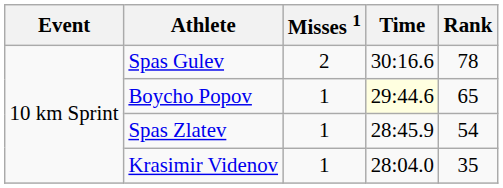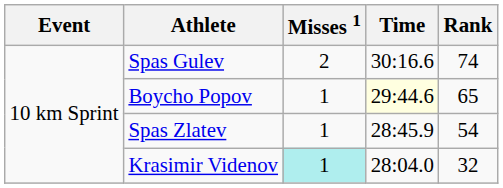 <table class="wikitable" style="font-size:90%">
 <tr>
 <th>Event</th>
 <th>Athlete</th>
 <th>Misses <sup>1</sup></th>
 <th>Time</th>
 <th>Rank</th>
 </tr>
 <tr>
 <td rowspan="4">10 km Sprint</td>
 <td><a href='#'>Spas Gulev</a></td>
 <td align="center">2</td>
 <td align="center">30:16.6</td>
-<td align="center">78</td>
+<td align="center">74</td>
 </tr>
 <tr>
 <td><a href='#'>Boycho Popov</a></td>
 <td align="center">1</td>
 <td align="center" style="background: lightyellow;">29:44.6</td>
 <td align="center">65</td>
 </tr>
 <tr>
 <td><a href='#'>Spas Zlatev</a></td>
 <td align="center">1</td>
 <td align="center">28:45.9</td>
 <td align="center">54</td>
 </tr>
 <tr>
 <td><a href='#'>Krasimir Videnov</a></td>
-<td align="center">1</td>
+<td align="center" style="background: paleturquoise;">1</td>
 <td align="center">28:04.0</td>
-<td align="center">35</td>
+<td align="center">32</td>
 </tr>
 </table>
